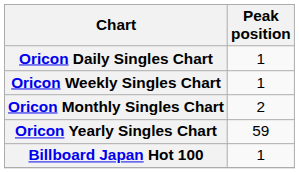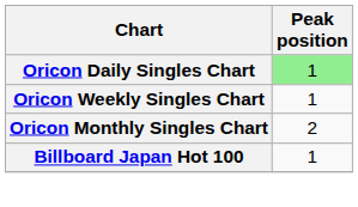 <table class="wikitable plainrowheaders" style="text-align:center;">
 <tr>
 <th>Chart</th>
 <th>Peak<br>position</th>
 </tr>
 <tr>
 <th scope="row"><a href='#'>Oricon</a> Daily Singles Chart</th>
-<td style="text-align:center;">1</td>
+<td style="background: lightgreen; text-align:center;">1</td>
 </tr>
 <tr>
 <th scope="row"><a href='#'>Oricon</a> Weekly Singles Chart</th>
 <td style="text-align:center;">1</td>
 </tr>
 <tr>
 <th scope="row"><a href='#'>Oricon</a> Monthly Singles Chart</th>
 <td style="text-align:center;">2</td>
 </tr>
 <tr>
-<th scope="row"><a href='#'>Oricon</a> Yearly Singles Chart</th>
-<td style="text-align:center;">59</td>
-</tr>
-<tr>
 <th scope="row"><a href='#'>Billboard Japan</a> Hot 100</th>
 <td style="text-align:center;">1</td>
 </tr>
 <tr>
 </tr>
 </table>
